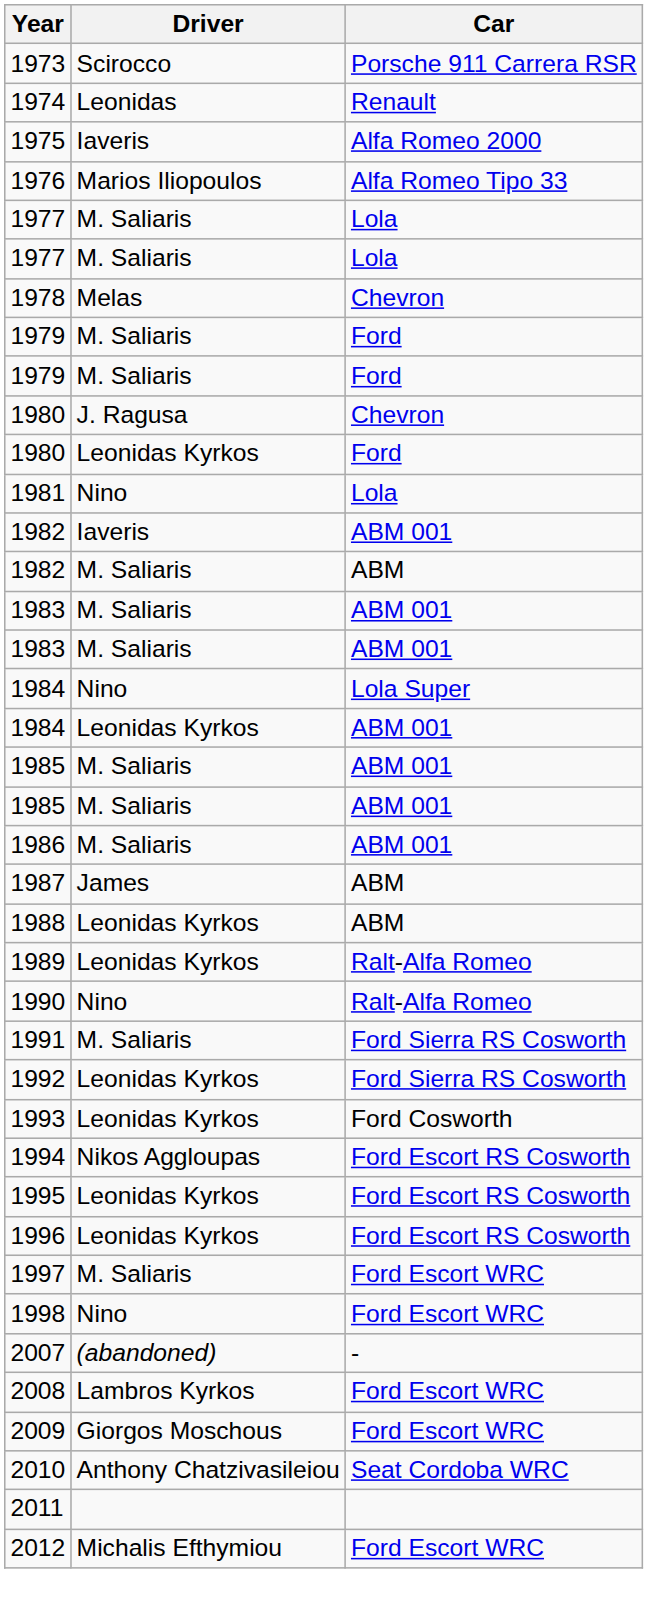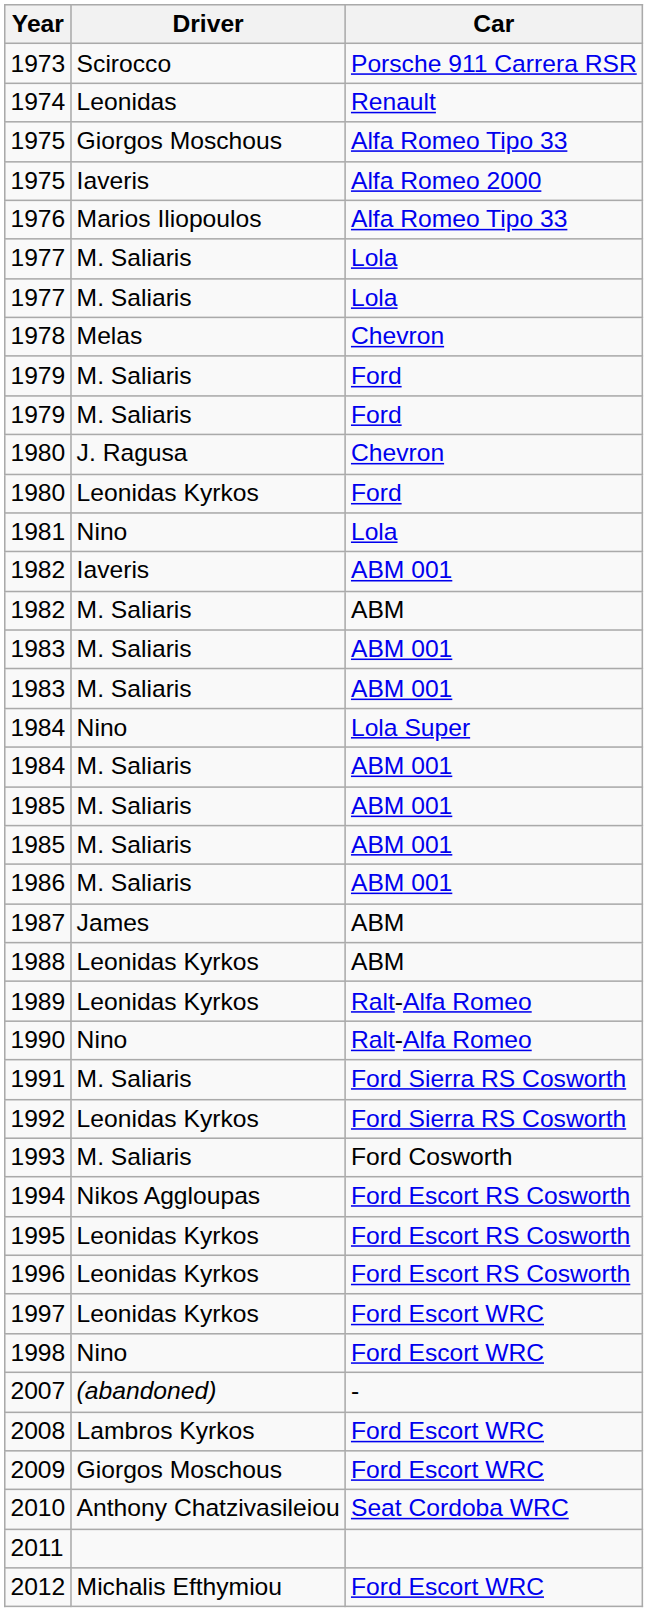 <table class="wikitable">
 <tr>
 <th>Year</th>
 <th>Driver</th>
 <th>Car</th>
 </tr>
 <tr>
 <td>1973</td>
 <td>Scirocco</td>
 <td><a href='#'>Porsche 911 Carrera RSR</a></td>
 </tr>
 <tr>
 <td>1974</td>
 <td>Leonidas</td>
 <td><a href='#'>Renault</a></td>
+</tr>
+<tr>
+<td>1975</td>
+<td>Giorgos Moschous</td>
+<td><a href='#'>Alfa Romeo Tipo 33</a></td>
 </tr>
 <tr>
 <td>1975</td>
 <td>Iaveris</td>
 <td><a href='#'>Alfa Romeo 2000</a></td>
 </tr>
 <tr>
 <td>1976</td>
 <td>Marios Iliopoulos</td>
 <td><a href='#'>Alfa Romeo Tipo 33</a></td>
 </tr>
 <tr>
 <td>1977</td>
 <td>M. Saliaris</td>
 <td><a href='#'>Lola</a></td>
 </tr>
 <tr>
 <td>1977</td>
 <td>M. Saliaris</td>
 <td><a href='#'>Lola</a></td>
 </tr>
 <tr>
 <td>1978</td>
 <td>Melas</td>
 <td><a href='#'>Chevron</a></td>
 </tr>
 <tr>
 <td>1979</td>
 <td>M. Saliaris</td>
 <td><a href='#'>Ford</a></td>
 </tr>
 <tr>
 <td>1979</td>
 <td>M. Saliaris</td>
 <td><a href='#'>Ford</a></td>
 </tr>
 <tr>
 <td>1980</td>
 <td>J. Ragusa</td>
 <td><a href='#'>Chevron</a></td>
 </tr>
 <tr>
 <td>1980</td>
 <td>Leonidas Kyrkos</td>
 <td><a href='#'>Ford</a></td>
 </tr>
 <tr>
 <td>1981</td>
 <td>Nino</td>
 <td><a href='#'>Lola</a></td>
 </tr>
 <tr>
 <td>1982</td>
 <td>Iaveris</td>
 <td><a href='#'>ΑΒΜ 001</a></td>
 </tr>
 <tr>
 <td>1982</td>
 <td>M. Saliaris</td>
 <td>ΑΒΜ</td>
 </tr>
 <tr>
 <td>1983</td>
 <td>M. Saliaris</td>
 <td><a href='#'>ΑΒΜ 001</a></td>
 </tr>
 <tr>
 <td>1983</td>
 <td>M. Saliaris</td>
 <td><a href='#'>ΑΒΜ 001</a></td>
 </tr>
 <tr>
 <td>1984</td>
 <td>Nino</td>
 <td><a href='#'>Lola Super</a></td>
 </tr>
 <tr>
 <td>1984</td>
-<td>Leonidas Kyrkos</td>
+<td>M. Saliaris</td>
 <td><a href='#'>ΑΒΜ 001</a></td>
 </tr>
 <tr>
 <td>1985</td>
 <td>M. Saliaris</td>
 <td><a href='#'>ΑΒΜ 001</a></td>
 </tr>
 <tr>
 <td>1985</td>
 <td>M. Saliaris</td>
 <td><a href='#'>ΑΒΜ 001</a></td>
 </tr>
 <tr>
 <td>1986</td>
 <td>M. Saliaris</td>
 <td><a href='#'>ΑΒΜ 001</a></td>
 </tr>
 <tr>
 <td>1987</td>
 <td>James</td>
 <td>ΑΒΜ</td>
 </tr>
 <tr>
 <td>1988</td>
 <td>Leonidas Kyrkos</td>
 <td>ΑΒΜ</td>
 </tr>
 <tr>
 <td>1989</td>
 <td>Leonidas Kyrkos</td>
 <td><a href='#'>Ralt</a>-<a href='#'>Alfa Romeo</a></td>
 </tr>
 <tr>
 <td>1990</td>
 <td>Nino</td>
 <td><a href='#'>Ralt</a>-<a href='#'>Alfa Romeo</a></td>
 </tr>
 <tr>
 <td>1991</td>
 <td>M. Saliaris</td>
 <td><a href='#'>Ford Sierra RS Cosworth</a></td>
 </tr>
 <tr>
 <td>1992</td>
 <td>Leonidas Kyrkos</td>
 <td><a href='#'>Ford Sierra RS Cosworth</a></td>
 </tr>
 <tr>
 <td>1993</td>
-<td>Leonidas Kyrkos</td>
+<td>M. Saliaris</td>
 <td>Ford Cosworth</td>
 </tr>
 <tr>
 <td>1994</td>
 <td>Nikos Aggloupas</td>
 <td><a href='#'>Ford Escort RS Cosworth</a></td>
 </tr>
 <tr>
 <td>1995</td>
 <td>Leonidas Kyrkos</td>
 <td><a href='#'>Ford Escort RS Cosworth</a></td>
 </tr>
 <tr>
 <td>1996</td>
 <td>Leonidas Kyrkos</td>
 <td><a href='#'>Ford Escort RS Cosworth</a></td>
 </tr>
 <tr>
 <td>1997</td>
-<td>M. Saliaris</td>
+<td>Leonidas Kyrkos</td>
 <td><a href='#'>Ford Escort WRC</a></td>
 </tr>
 <tr>
 <td>1998</td>
 <td>Nino</td>
 <td><a href='#'>Ford Escort WRC</a></td>
 </tr>
 <tr>
 <td>2007</td>
 <td><em>(abandoned)</em></td>
 <td>-</td>
 </tr>
 <tr>
 <td>2008</td>
 <td>Lambros Kyrkos</td>
 <td><a href='#'>Ford Escort WRC</a></td>
 </tr>
 <tr>
 <td>2009</td>
 <td>Giorgos Moschous</td>
 <td><a href='#'>Ford Escort WRC</a></td>
 </tr>
 <tr>
 <td>2010</td>
 <td>Anthony Chatzivasileiou</td>
 <td><a href='#'>Seat Cordoba WRC</a></td>
 </tr>
 <tr>
 <td>2011</td>
 <td></td>
 <td></td>
 </tr>
 <tr>
 <td>2012</td>
 <td>Michalis Efthymiou</td>
 <td><a href='#'>Ford Escort WRC</a></td>
 </tr>
 </table>
